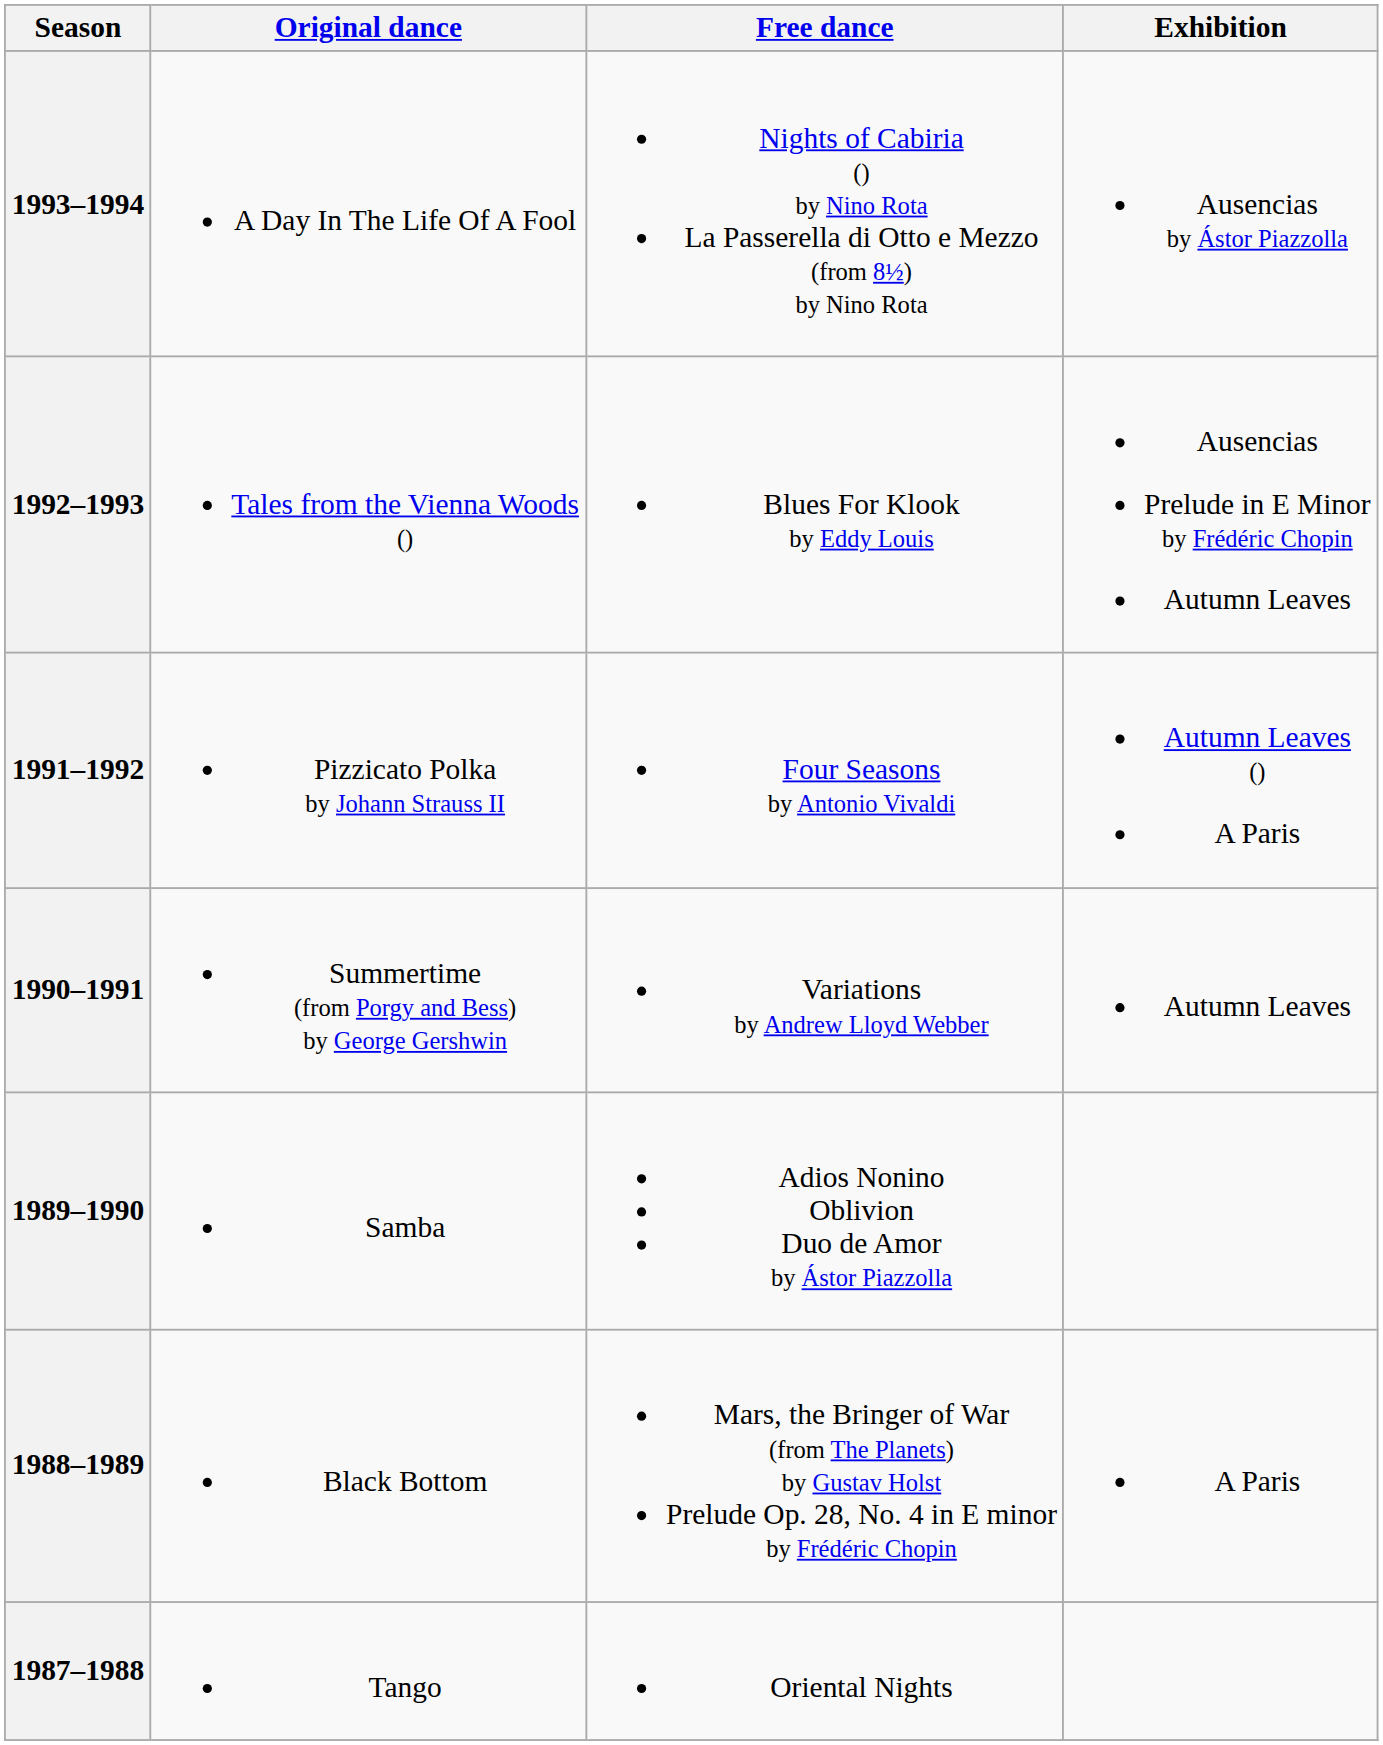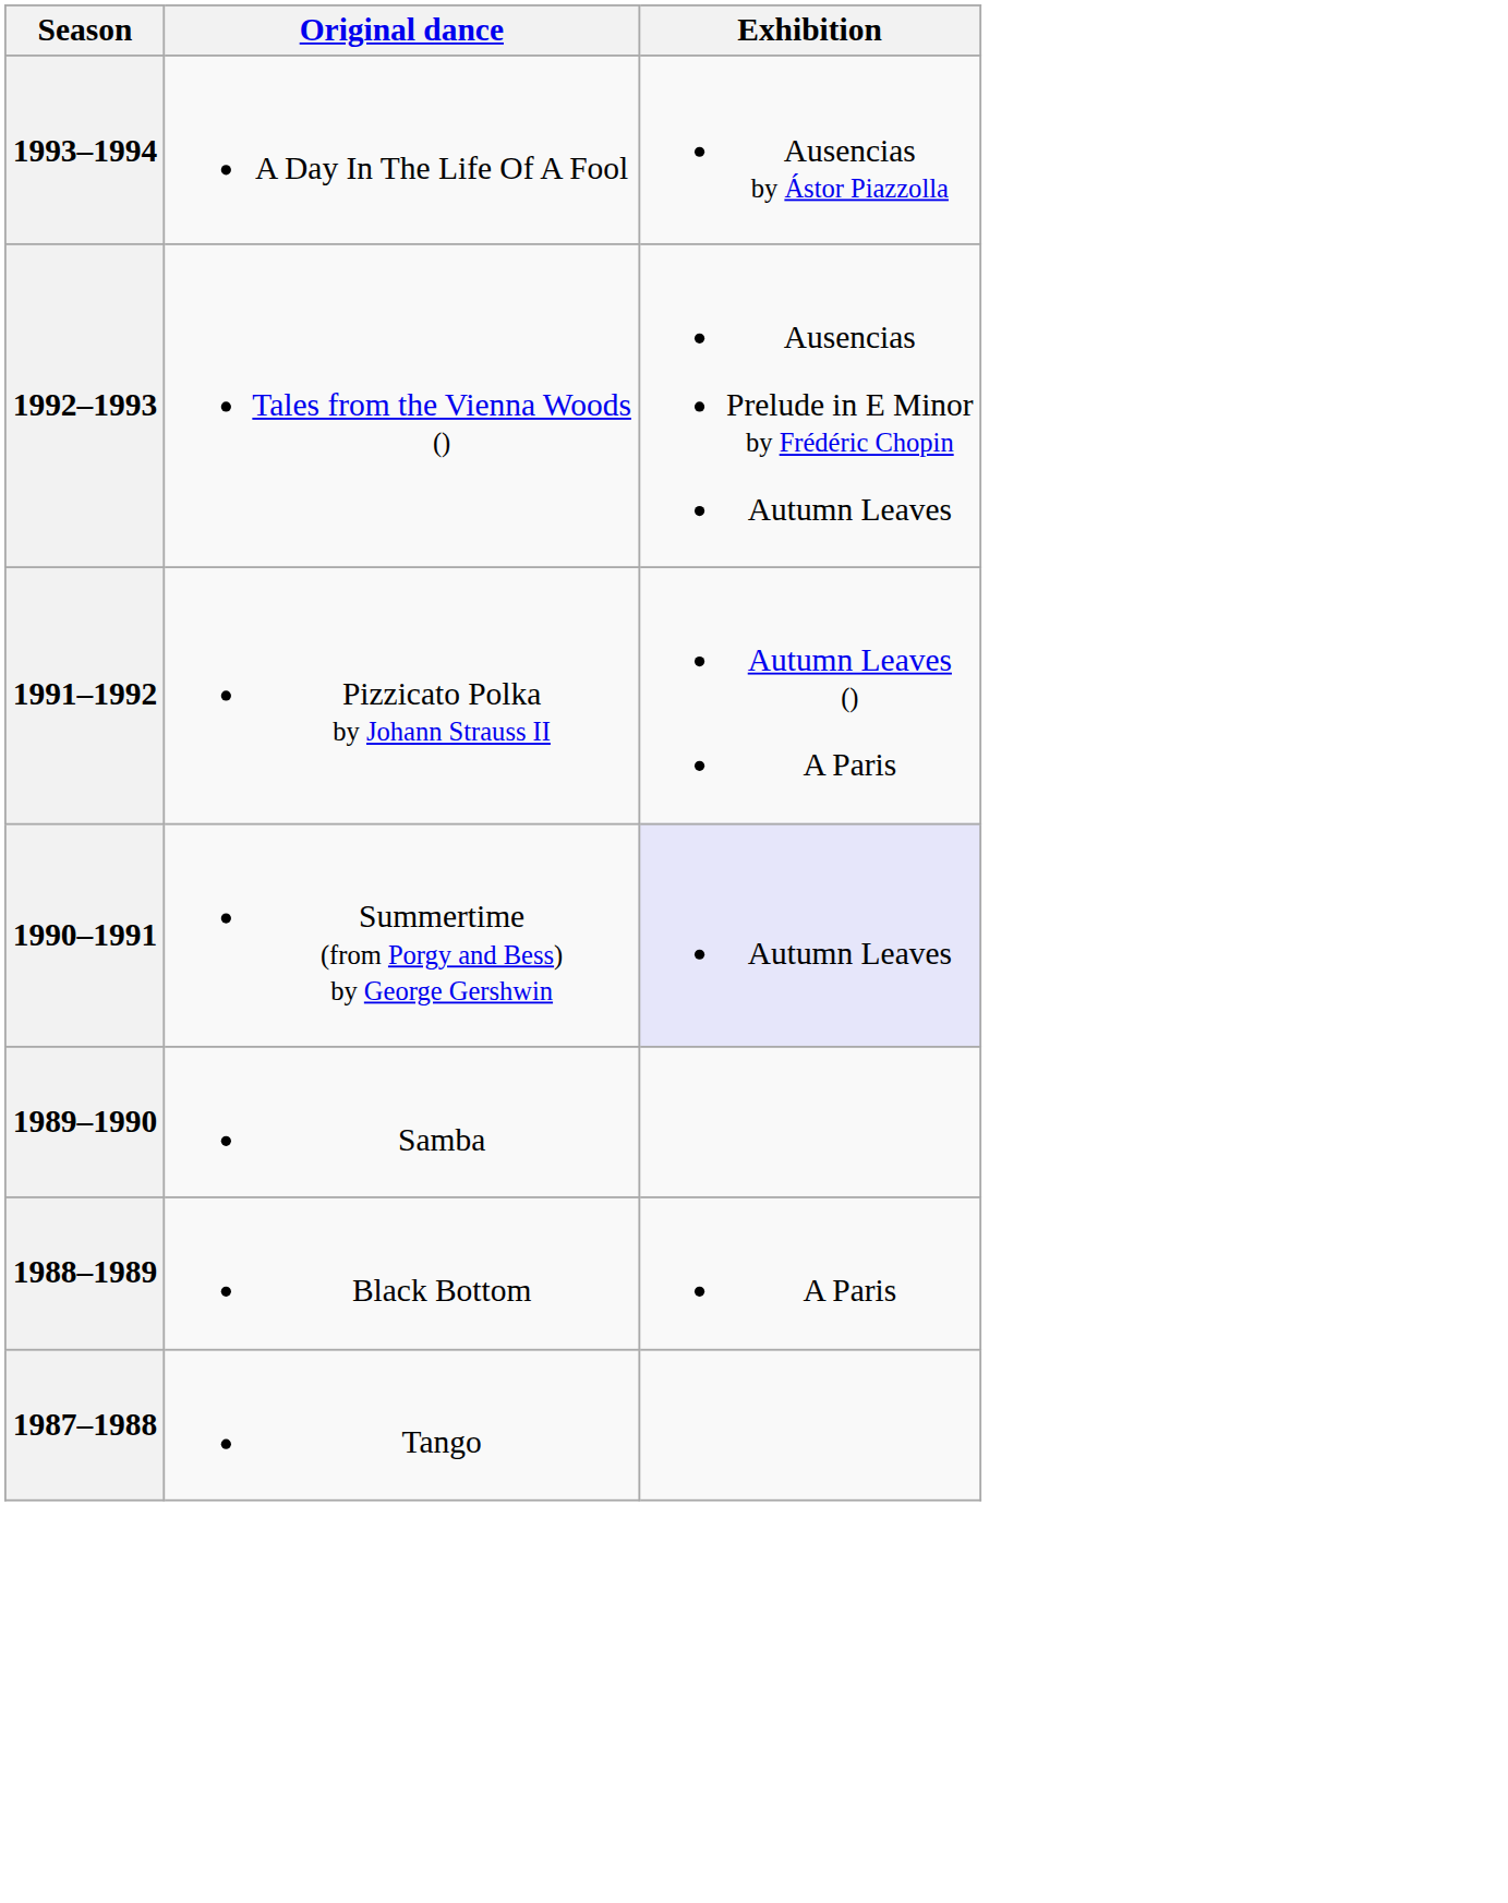 <table class="wikitable" style="text-align:center">
 <tr>
 <th>Season</th>
 <th><a href='#'>Original dance</a></th>
-<th><a href='#'>Free dance</a></th>
 <th>Exhibition</th>
 </tr>
 <tr>
 <th>1993–1994</th>
 <td><br><ul><li>A Day In The Life Of A Fool</li></ul></td>
-<td><br><ul><li><a href='#'>Nights of Cabiria</a> <br><small> () <br> by <a href='#'>Nino Rota</a> </small></li><li>La Passerella di Otto e Mezzo <br><small> (from <a href='#'>8½</a>) <br> by Nino Rota </small></li></ul></td>
 <td><br><ul><li>Ausencias <br><small> by <a href='#'>Ástor Piazzolla</a></small></li></ul></td>
 </tr>
 <tr>
 <th>1992–1993</th>
 <td><br><ul><li><a href='#'>Tales from the Vienna Woods</a> <br><small> ()</small></li></ul></td>
-<td><br><ul><li>Blues For Klook <br><small> by <a href='#'>Eddy Louis</a> </small></li></ul></td>
 <td><br><ul><li>Ausencias</li></ul><ul><li>Prelude in E Minor <br><small> by <a href='#'>Frédéric Chopin</a></small></li></ul><ul><li>Autumn Leaves</li></ul></td>
 </tr>
 <tr>
 <th>1991–1992</th>
 <td><br><ul><li>Pizzicato Polka <br><small> by <a href='#'>Johann Strauss II</a> </small></li></ul></td>
-<td><br><ul><li><a href='#'>Four Seasons</a> <br><small> by <a href='#'>Antonio Vivaldi</a> </small></li></ul></td>
 <td><br><ul><li><a href='#'>Autumn Leaves</a> <br><small> () </small></li></ul><ul><li>A Paris</li></ul></td>
 </tr>
 <tr>
 <th>1990–1991</th>
 <td><br><ul><li>Summertime <br><small> (from <a href='#'>Porgy and Bess</a>) <br> by <a href='#'>George Gershwin</a> </small></li></ul></td>
-<td><br><ul><li>Variations <br><small> by <a href='#'>Andrew Lloyd Webber</a> </small></li></ul></td>
-<td><br><ul><li>Autumn Leaves</li></ul></td>
+<td style="background: lavender;"><br><ul><li>Autumn Leaves</li></ul></td>
 </tr>
 <tr>
 <th>1989–1990</th>
 <td><br><ul><li>Samba</li></ul></td>
-<td><br><ul><li>Adios Nonino</li><li>Oblivion</li><li>Duo de Amor <br><small> by <a href='#'>Ástor Piazzolla</a></small></li></ul></td>
 <td></td>
 </tr>
 <tr>
 <th>1988–1989</th>
 <td><br><ul><li>Black Bottom <br></li></ul></td>
-<td><br><ul><li>Mars, the Bringer of War <br><small> (from <a href='#'>The Planets</a>) <br> by <a href='#'>Gustav Holst</a> </small></li><li>Prelude Op. 28, No. 4 in E minor <br><small> by <a href='#'>Frédéric Chopin</a> </small></li></ul></td>
 <td><br><ul><li>A Paris</li></ul></td>
 </tr>
 <tr>
 <th>1987–1988</th>
 <td><br><ul><li>Tango</li></ul></td>
-<td><br><ul><li>Oriental Nights <br></li></ul></td>
 <td></td>
 </tr>
 </table>
